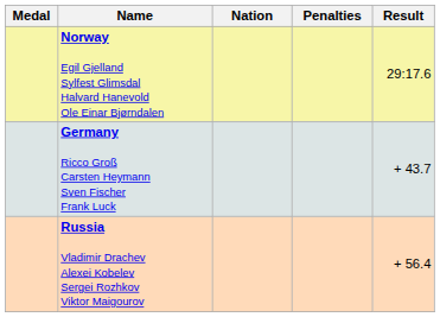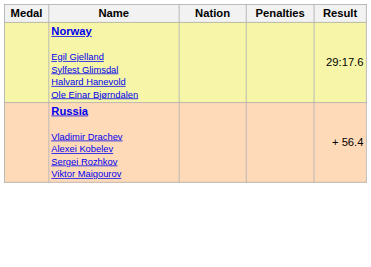 <table class=wikitable style="border:1px solid #AAAAAA;font-size:90%">
 <tr bgcolor="#E4E4E4">
 <th style="border-bottom:1px solid #AAAAAA" width=50>Medal</th>
 <th style="border-bottom:1px solid #AAAAAA" width=160>Name</th>
 <th style="border-bottom:1px solid #AAAAAA" width=80>Nation</th>
 <th style="border-bottom:1px solid #AAAAAA" width=80>Penalties</th>
 <th style="border-bottom:1px solid #AAAAAA" width=60>Result</th>
 </tr>
 <tr bgcolor="#F7F6A8">
 <td align="center"></td>
 <td><strong><a href='#'>Norway</a></strong><br><br><small><a href='#'>Egil Gjelland</a><br><a href='#'>Sylfest Glimsdal</a><br><a href='#'>Halvard Hanevold</a><br><a href='#'>Ole Einar Bjørndalen</a></small></td>
 <td></td>
 <td align="center"></td>
 <td align="right">29:17.6</td>
 </tr>
-<tr bgcolor="#DCE5E5">
-<td align="center"></td>
-<td><strong><a href='#'>Germany</a></strong><br><br><small><a href='#'>Ricco Groß</a><br><a href='#'>Carsten Heymann</a><br><a href='#'>Sven Fischer</a><br><a href='#'>Frank Luck</a></small></td>
-<td></td>
-<td align="center"></td>
-<td align="right">+ 43.7</td>
-</tr>
 <tr bgcolor="#FFDAB9">
 <td align="center"></td>
 <td><strong><a href='#'>Russia</a></strong><br><br><small><a href='#'>Vladimir Drachev</a><br><a href='#'>Alexei Kobelev</a><br><a href='#'>Sergei Rozhkov</a><br><a href='#'>Viktor Maigourov</a></small></td>
 <td></td>
 <td align="center"></td>
 <td align="right">+ 56.4</td>
 </tr>
 </table>
